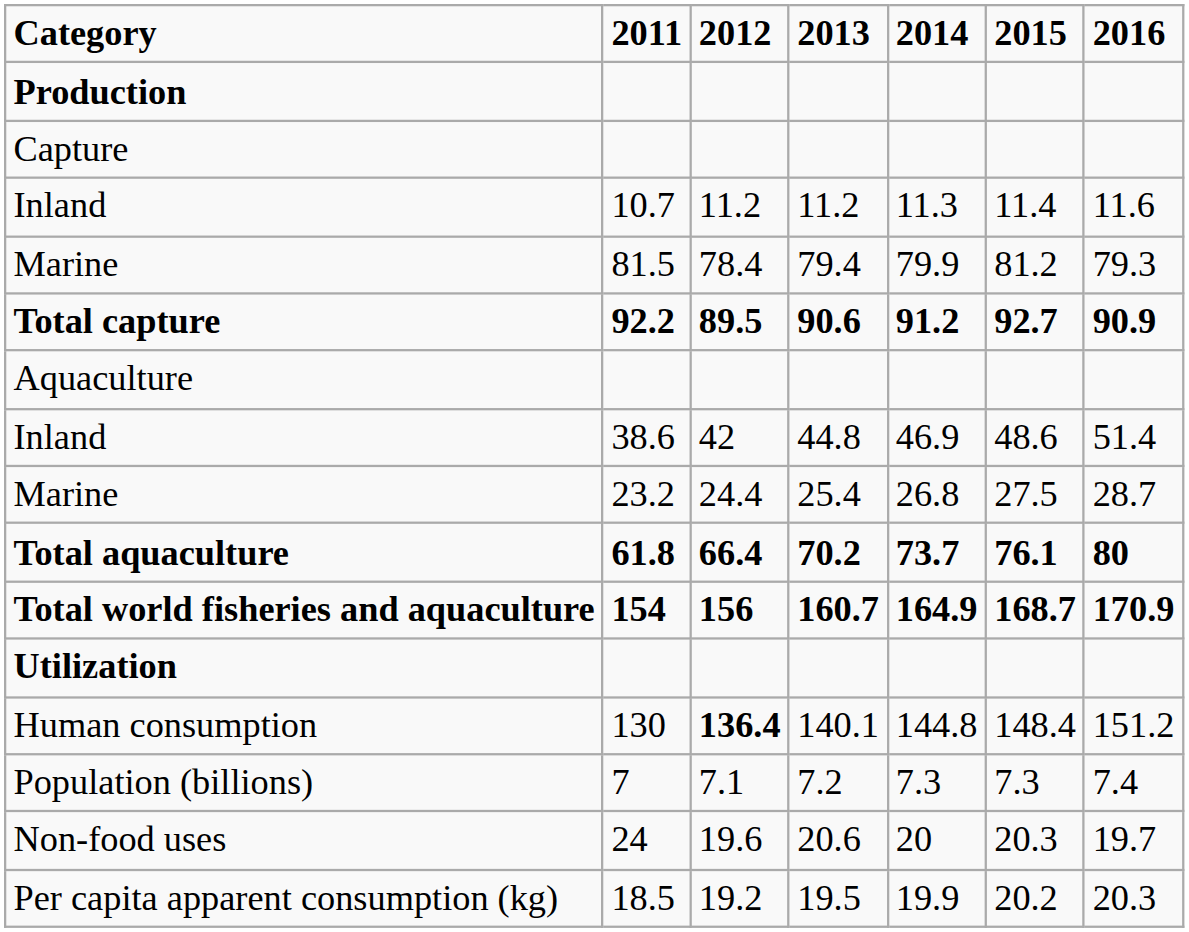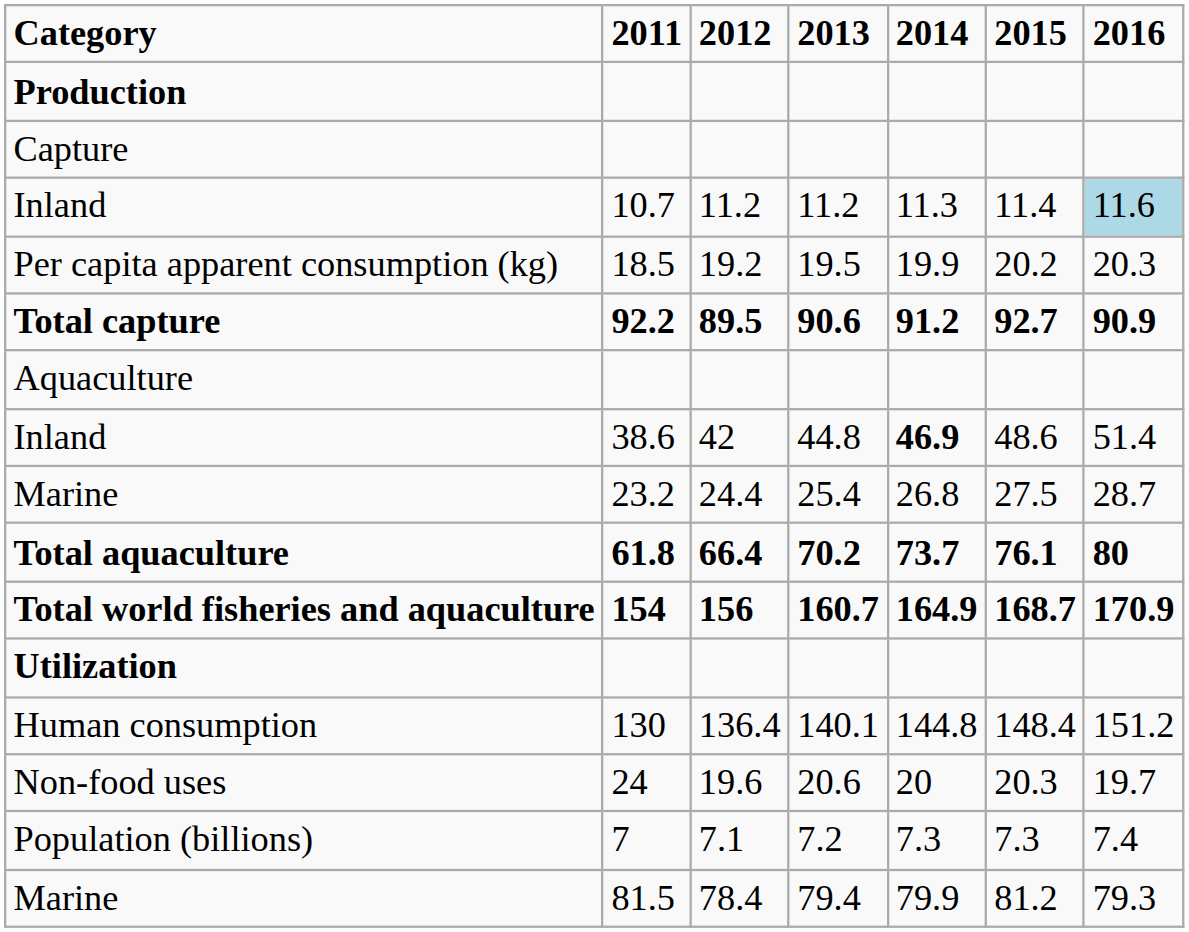 <table class="wikitable">
 <tr>
 <td data-sheets-value="{"1":2,"2":"Category"}"><strong>Category</strong></td>
 <td data-sheets-value="{"1":3,"3":2011}"><strong>2011</strong></td>
 <td data-sheets-value="{"1":3,"3":2012}"><strong>2012</strong></td>
 <td data-sheets-value="{"1":3,"3":2013}"><strong>2013</strong></td>
 <td data-sheets-value="{"1":3,"3":2014}"><strong>2014</strong></td>
 <td data-sheets-value="{"1":3,"3":2015}"><strong>2015</strong></td>
 <td data-sheets-value="{"1":3,"3":2016}"><strong>2016</strong></td>
 </tr>
 <tr>
 <td data-sheets-value="{"1":2,"2":"Production"}"><strong>Production</strong></td>
 <td></td>
 <td></td>
 <td></td>
 <td></td>
 <td></td>
 <td></td>
 </tr>
 <tr>
 <td data-sheets-value="{"1":2,"2":"Capture"}">Capture</td>
 <td></td>
 <td></td>
 <td></td>
 <td></td>
 <td></td>
 <td></td>
 </tr>
 <tr>
 <td data-sheets-value="{"1":2,"2":"Inland"}">Inland</td>
 <td data-sheets-value="{"1":3,"3":10.7}">10.7</td>
 <td data-sheets-value="{"1":3,"3":11.2}">11.2</td>
 <td data-sheets-value="{"1":3,"3":11.2}">11.2</td>
 <td data-sheets-value="{"1":3,"3":11.3}">11.3</td>
 <td data-sheets-value="{"1":3,"3":11.4}">11.4</td>
-<td data-sheets-value="{"1":3,"3":11.6}">11.6</td>
+<td data-sheets-value="{"1":3,"3":11.6}" style="background: lightblue;">11.6</td>
 </tr>
 <tr>
-<td data-sheets-value="{"1":2,"2":"Marine"}">Marine</td>
-<td data-sheets-value="{"1":3,"3":81.5}">81.5</td>
-<td data-sheets-value="{"1":3,"3":78.4}">78.4</td>
-<td data-sheets-value="{"1":3,"3":79.4}">79.4</td>
-<td data-sheets-value="{"1":3,"3":79.9}">79.9</td>
-<td data-sheets-value="{"1":3,"3":81.2}">81.2</td>
-<td data-sheets-value="{"1":3,"3":79.3}">79.3</td>
+<td data-sheets-value="{"1":2,"2":"Per capita apparent consumption (kg)"}">Per capita apparent consumption (kg)</td>
+<td data-sheets-value="{"1":3,"3":18.5}">18.5</td>
+<td data-sheets-value="{"1":3,"3":19.2}">19.2</td>
+<td data-sheets-value="{"1":3,"3":19.5}">19.5</td>
+<td data-sheets-value="{"1":3,"3":19.9}">19.9</td>
+<td data-sheets-value="{"1":3,"3":20.2}">20.2</td>
+<td data-sheets-value="{"1":3,"3":20.3}">20.3</td>
 </tr>
 <tr>
 <td data-sheets-value="{"1":2,"2":"Total capture "}"><strong>Total capture</strong></td>
 <td data-sheets-value="{"1":3,"3":92.2}"><strong>92.2</strong></td>
 <td data-sheets-value="{"1":3,"3":89.5}"><strong>89.5</strong></td>
 <td data-sheets-value="{"1":3,"3":90.6}"><strong>90.6</strong></td>
 <td data-sheets-value="{"1":3,"3":91.2}"><strong>91.2</strong></td>
 <td data-sheets-value="{"1":3,"3":92.7}"><strong>92.7</strong></td>
 <td data-sheets-value="{"1":3,"3":90.9}"><strong>90.9</strong></td>
 </tr>
 <tr>
 <td data-sheets-value="{"1":2,"2":"Aquaculture"}">Aquaculture</td>
 <td></td>
 <td></td>
 <td></td>
 <td></td>
 <td></td>
 <td></td>
 </tr>
 <tr>
 <td data-sheets-value="{"1":2,"2":"Inland"}">Inland</td>
 <td data-sheets-value="{"1":3,"3":38.6}">38.6</td>
 <td data-sheets-value="{"1":3,"3":42}">42</td>
 <td data-sheets-value="{"1":3,"3":44.8}">44.8</td>
-<td data-sheets-value="{"1":3,"3":46.9}">46.9</td>
+<td data-sheets-value="{"1":3,"3":46.9}"><strong>46.9</strong></td>
 <td data-sheets-value="{"1":3,"3":48.6}">48.6</td>
 <td data-sheets-value="{"1":3,"3":51.4}">51.4</td>
 </tr>
 <tr>
 <td data-sheets-value="{"1":2,"2":"Marine"}">Marine</td>
 <td data-sheets-value="{"1":3,"3":23.2}">23.2</td>
 <td data-sheets-value="{"1":3,"3":24.4}">24.4</td>
 <td data-sheets-value="{"1":3,"3":25.4}">25.4</td>
 <td data-sheets-value="{"1":3,"3":26.8}">26.8</td>
 <td data-sheets-value="{"1":3,"3":27.5}">27.5</td>
 <td data-sheets-value="{"1":3,"3":28.7}">28.7</td>
 </tr>
 <tr>
 <td data-sheets-value="{"1":2,"2":"Total aquaculture"}"><strong>Total aquaculture</strong></td>
 <td data-sheets-value="{"1":3,"3":61.8}"><strong>61.8</strong></td>
 <td data-sheets-value="{"1":3,"3":66.4}"><strong>66.4</strong></td>
 <td data-sheets-value="{"1":3,"3":70.2}"><strong>70.2</strong></td>
 <td data-sheets-value="{"1":3,"3":73.7}"><strong>73.7</strong></td>
 <td data-sheets-value="{"1":3,"3":76.1}"><strong>76.1</strong></td>
 <td data-sheets-value="{"1":3,"3":80}"><strong>80</strong></td>
 </tr>
 <tr>
 <td data-sheets-value="{"1":2,"2":"Total world fisheries and aquaculture"}"><strong>Total world fisheries and aquaculture</strong></td>
 <td data-sheets-value="{"1":3,"3":154}"><strong>154</strong></td>
 <td data-sheets-value="{"1":3,"3":156}"><strong>156</strong></td>
 <td data-sheets-value="{"1":3,"3":160.7}"><strong>160.7</strong></td>
 <td data-sheets-value="{"1":3,"3":164.9}"><strong>164.9</strong></td>
 <td data-sheets-value="{"1":3,"3":168.7}"><strong>168.7</strong></td>
 <td data-sheets-value="{"1":3,"3":170.9}"><strong>170.9</strong></td>
 </tr>
 <tr>
 <td data-sheets-value="{"1":2,"2":"Utilization"}"><strong>Utilization</strong></td>
 <td></td>
 <td></td>
 <td></td>
 <td></td>
 <td></td>
 <td></td>
 </tr>
 <tr>
 <td data-sheets-value="{"1":2,"2":"Human consumption"}">Human consumption</td>
 <td data-sheets-value="{"1":3,"3":130}">130</td>
-<td data-sheets-value="{"1":3,"3":136.4}"><strong>136.4</strong></td>
+<td data-sheets-value="{"1":3,"3":136.4}">136.4</td>
 <td data-sheets-value="{"1":3,"3":140.1}">140.1</td>
 <td data-sheets-value="{"1":3,"3":144.8}">144.8</td>
 <td data-sheets-value="{"1":3,"3":148.4}">148.4</td>
 <td data-sheets-value="{"1":3,"3":151.2}">151.2</td>
+</tr>
+<tr>
+<td data-sheets-value="{"1":2,"2":"Non-food uses"}">Non-food uses</td>
+<td data-sheets-value="{"1":3,"3":24}">24</td>
+<td data-sheets-value="{"1":3,"3":19.6}">19.6</td>
+<td data-sheets-value="{"1":3,"3":20.6}">20.6</td>
+<td data-sheets-value="{"1":3,"3":20}">20</td>
+<td data-sheets-value="{"1":3,"3":20.3}">20.3</td>
+<td data-sheets-value="{"1":3,"3":19.7}">19.7</td>
 </tr>
 <tr>
 <td data-sheets-value="{"1":2,"2":"Population (billions)"}">Population (billions)</td>
 <td data-sheets-value="{"1":3,"3":7}">7</td>
 <td data-sheets-value="{"1":3,"3":7.1}">7.1</td>
 <td data-sheets-value="{"1":3,"3":7.2}">7.2</td>
 <td data-sheets-value="{"1":3,"3":7.3}">7.3</td>
 <td data-sheets-value="{"1":3,"3":7.3}">7.3</td>
 <td data-sheets-value="{"1":3,"3":7.4}">7.4</td>
 </tr>
 <tr>
-<td data-sheets-value="{"1":2,"2":"Non-food uses"}">Non-food uses</td>
-<td data-sheets-value="{"1":3,"3":24}">24</td>
-<td data-sheets-value="{"1":3,"3":19.6}">19.6</td>
-<td data-sheets-value="{"1":3,"3":20.6}">20.6</td>
-<td data-sheets-value="{"1":3,"3":20}">20</td>
-<td data-sheets-value="{"1":3,"3":20.3}">20.3</td>
-<td data-sheets-value="{"1":3,"3":19.7}">19.7</td>
-</tr>
-<tr>
-<td data-sheets-value="{"1":2,"2":"Per capita apparent consumption (kg)"}">Per capita apparent consumption (kg)</td>
-<td data-sheets-value="{"1":3,"3":18.5}">18.5</td>
-<td data-sheets-value="{"1":3,"3":19.2}">19.2</td>
-<td data-sheets-value="{"1":3,"3":19.5}">19.5</td>
-<td data-sheets-value="{"1":3,"3":19.9}">19.9</td>
-<td data-sheets-value="{"1":3,"3":20.2}">20.2</td>
-<td data-sheets-value="{"1":3,"3":20.3}">20.3</td>
+<td data-sheets-value="{"1":2,"2":"Marine"}">Marine</td>
+<td data-sheets-value="{"1":3,"3":81.5}">81.5</td>
+<td data-sheets-value="{"1":3,"3":78.4}">78.4</td>
+<td data-sheets-value="{"1":3,"3":79.4}">79.4</td>
+<td data-sheets-value="{"1":3,"3":79.9}">79.9</td>
+<td data-sheets-value="{"1":3,"3":81.2}">81.2</td>
+<td data-sheets-value="{"1":3,"3":79.3}">79.3</td>
 </tr>
 </table>
